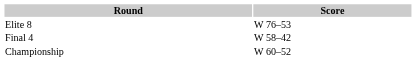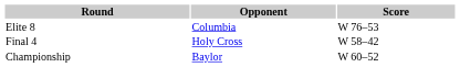 <table style="width:650px; border:'1' 'solid' 'gray'; margin:auto;">
 <tr>
 <th style="background:#ccc;">Round</th>
+<th style="background:#ccc;">Opponent</th>
 <th style="background:#ccc;">Score</th>
 </tr>
 <tr>
 <td>Elite 8</td>
+<td><a href='#'>Columbia</a></td>
 <td>W 76–53</td>
 </tr>
 <tr>
 <td>Final 4</td>
+<td><a href='#'>Holy Cross</a></td>
 <td>W 58–42</td>
 </tr>
 <tr>
 <td>Championship</td>
+<td><a href='#'>Baylor</a></td>
 <td>W 60–52</td>
 </tr>
 </table>
